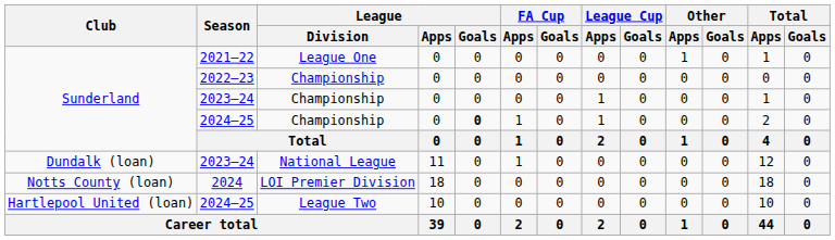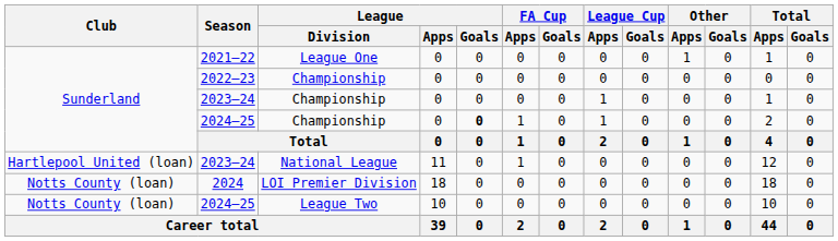 <table class="wikitable" style="text-align: center;">
 <tr>
 <th rowspan=2>Club</th>
 <th rowspan=2>Season</th>
 <th colspan=3>League</th>
 <th colspan=2><a href='#'>FA Cup</a></th>
 <th colspan=2><a href='#'>League Cup</a></th>
 <th colspan=2>Other</th>
 <th colspan=2>Total</th>
 </tr>
 <tr>
 <th>Division</th>
 <th>Apps</th>
 <th>Goals</th>
 <th>Apps</th>
 <th>Goals</th>
 <th>Apps</th>
 <th>Goals</th>
 <th>Apps</th>
 <th>Goals</th>
 <th>Apps</th>
 <th>Goals</th>
 </tr>
 <tr>
 <td rowspan="5"><a href='#'>Sunderland</a></td>
 <td><a href='#'>2021–22</a></td>
 <td><a href='#'>League One</a></td>
 <td>0</td>
 <td>0</td>
 <td>0</td>
 <td>0</td>
 <td>0</td>
 <td>0</td>
 <td>1</td>
 <td>0</td>
 <td>1</td>
 <td>0</td>
 </tr>
 <tr>
 <td><a href='#'>2022–23</a></td>
 <td><a href='#'>Championship</a></td>
 <td>0</td>
 <td>0</td>
 <td>0</td>
 <td>0</td>
 <td>0</td>
 <td>0</td>
 <td>0</td>
 <td>0</td>
 <td>0</td>
 <td>0</td>
 </tr>
 <tr>
 <td><a href='#'>2023–24</a></td>
 <td>Championship</td>
 <td>0</td>
 <td>0</td>
 <td>0</td>
 <td>0</td>
 <td>1</td>
 <td>0</td>
 <td>0</td>
 <td>0</td>
 <td>1</td>
 <td>0</td>
 </tr>
 <tr>
 <td><a href='#'>2024–25</a></td>
 <td>Championship</td>
 <td>0</td>
 <td><strong>0</strong></td>
 <td>1</td>
 <td>0</td>
 <td>1</td>
 <td>0</td>
 <td>0</td>
 <td>0</td>
 <td>2</td>
 <td>0</td>
 </tr>
 <tr>
 <th colspan=2>Total</th>
 <th>0</th>
 <th>0</th>
 <th>1</th>
 <th>0</th>
 <th>2</th>
 <th>0</th>
 <th>1</th>
 <th>0</th>
 <th>4</th>
 <th>0</th>
 </tr>
 <tr>
-<td><a href='#'>Dundalk</a> (loan)</td>
+<td><a href='#'>Hartlepool United</a> (loan)</td>
 <td><a href='#'>2023–24</a></td>
 <td><a href='#'>National League</a></td>
 <td>11</td>
 <td>0</td>
 <td>1</td>
 <td>0</td>
 <td>0</td>
 <td>0</td>
 <td>0</td>
 <td>0</td>
 <td>12</td>
 <td>0</td>
 </tr>
 <tr>
 <td><a href='#'>Notts County</a> (loan)</td>
 <td><a href='#'>2024</a></td>
 <td><a href='#'>LOI Premier Division</a></td>
 <td>18</td>
 <td>0</td>
 <td>0</td>
 <td>0</td>
 <td>0</td>
 <td>0</td>
 <td>0</td>
 <td>0</td>
 <td>18</td>
 <td>0</td>
 </tr>
 <tr>
-<td><a href='#'>Hartlepool United</a> (loan)</td>
+<td><a href='#'>Notts County</a> (loan)</td>
 <td><a href='#'>2024–25</a></td>
 <td><a href='#'>League Two</a></td>
 <td>10</td>
 <td>0</td>
 <td>0</td>
 <td>0</td>
 <td>0</td>
 <td>0</td>
 <td>0</td>
 <td>0</td>
 <td>10</td>
 <td>0</td>
 </tr>
 <tr>
 <th colspan="3">Career total</th>
 <th>39</th>
 <th>0</th>
 <th>2</th>
 <th>0</th>
 <th>2</th>
 <th>0</th>
 <th>1</th>
 <th>0</th>
 <th>44</th>
 <th>0</th>
 </tr>
 </table>
